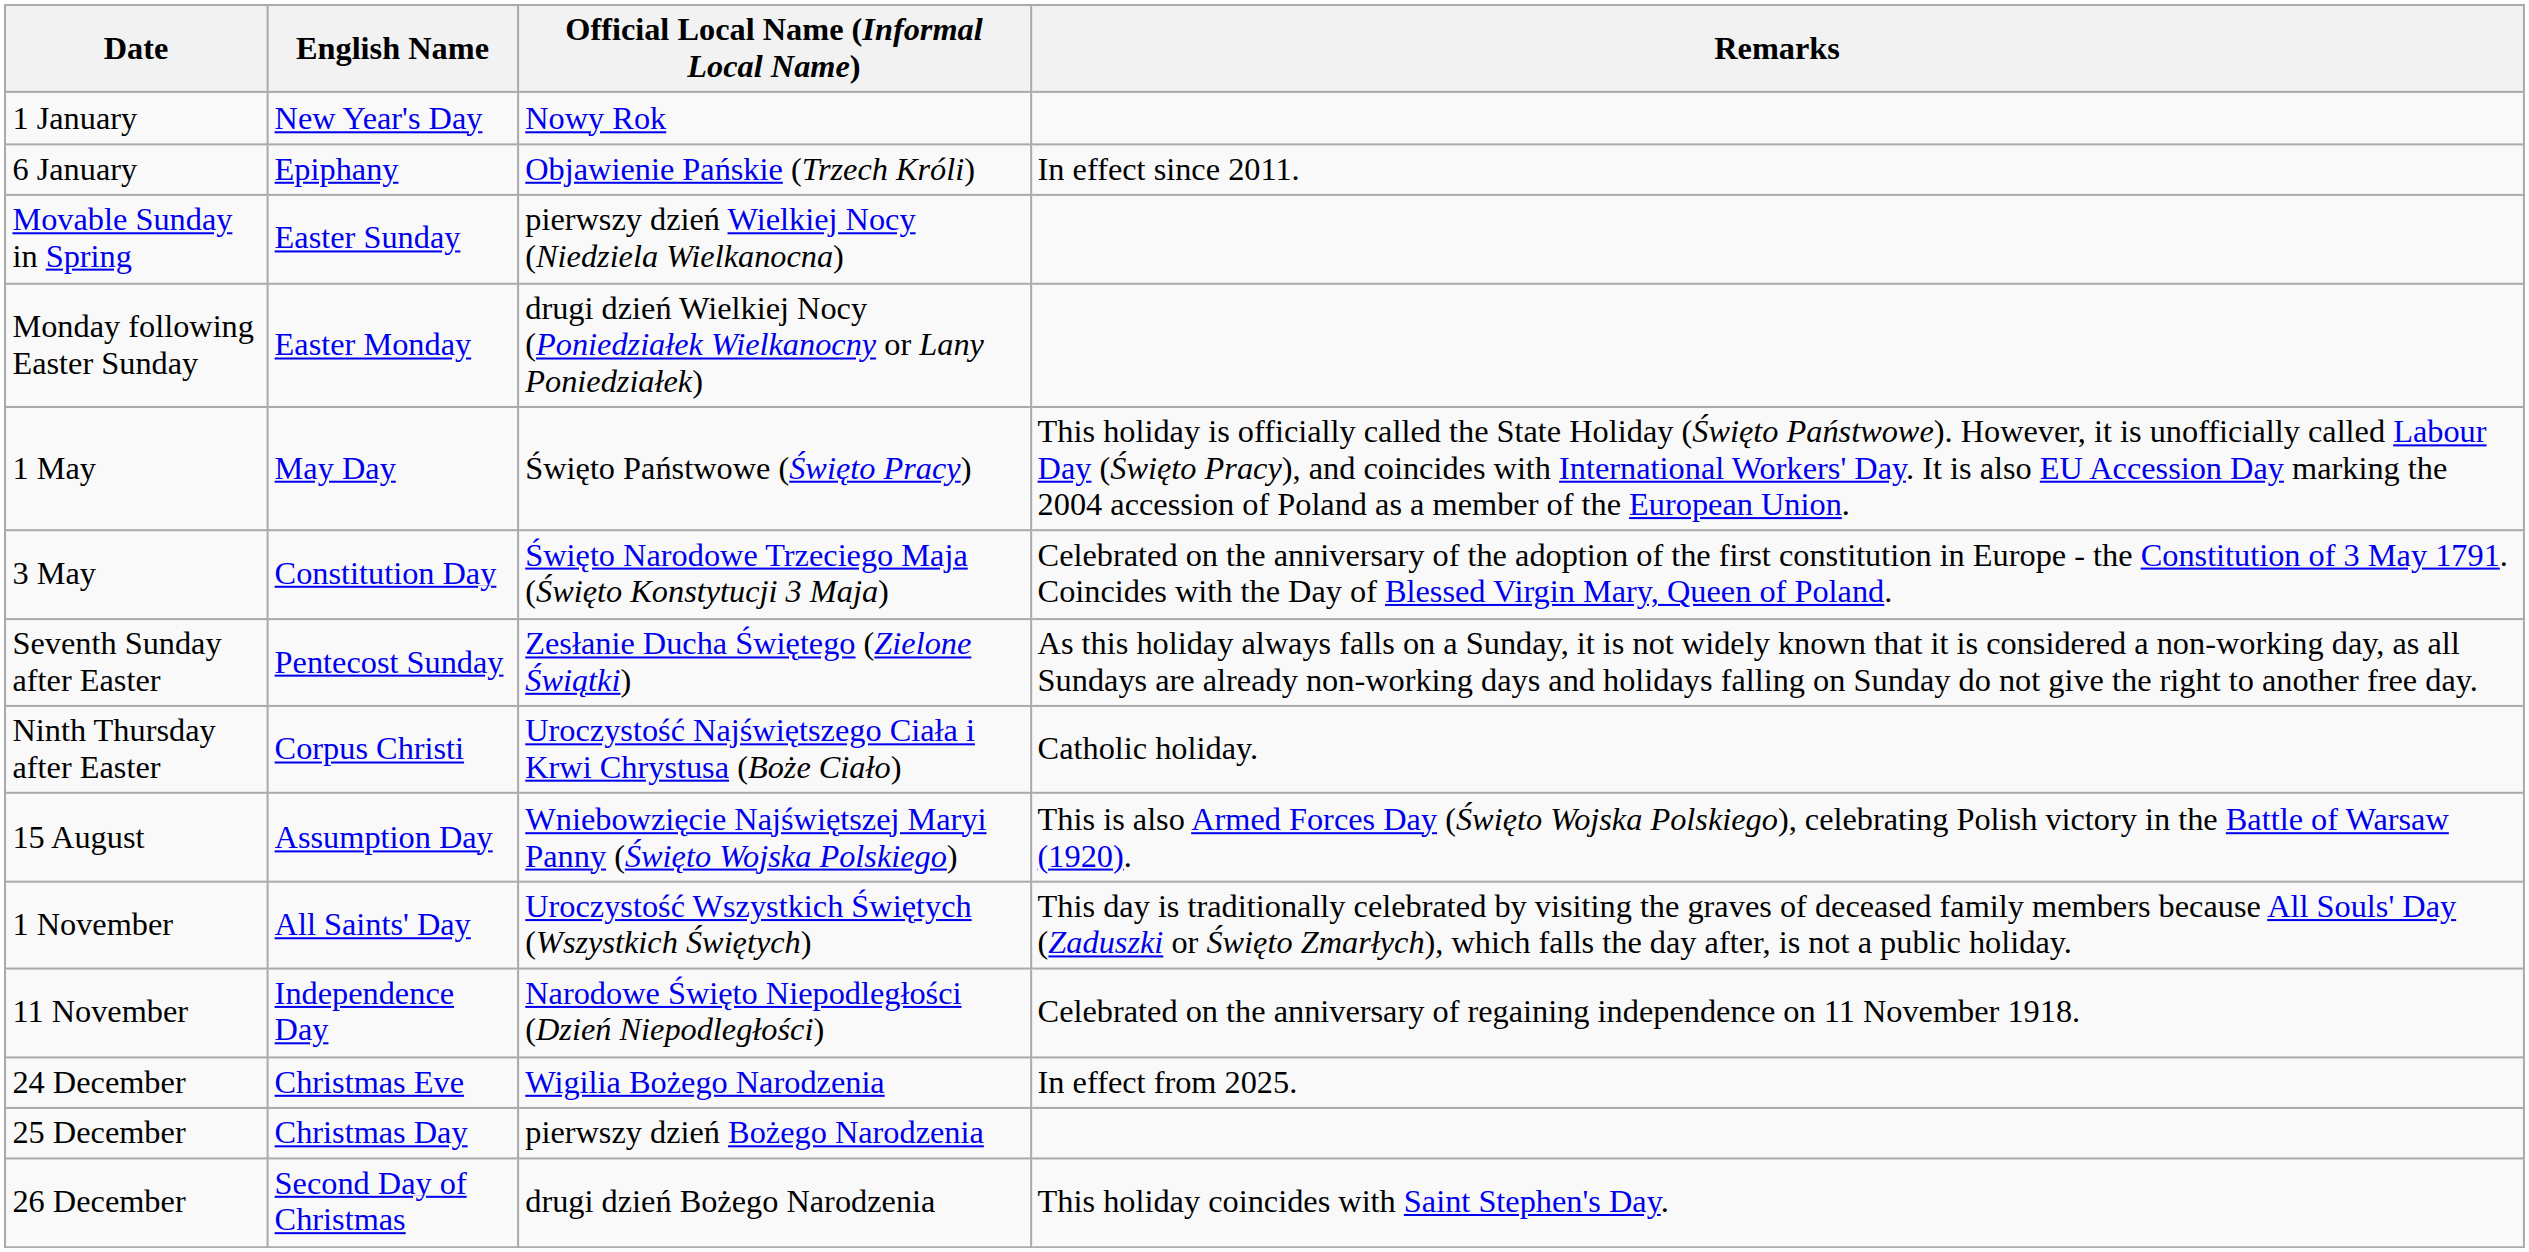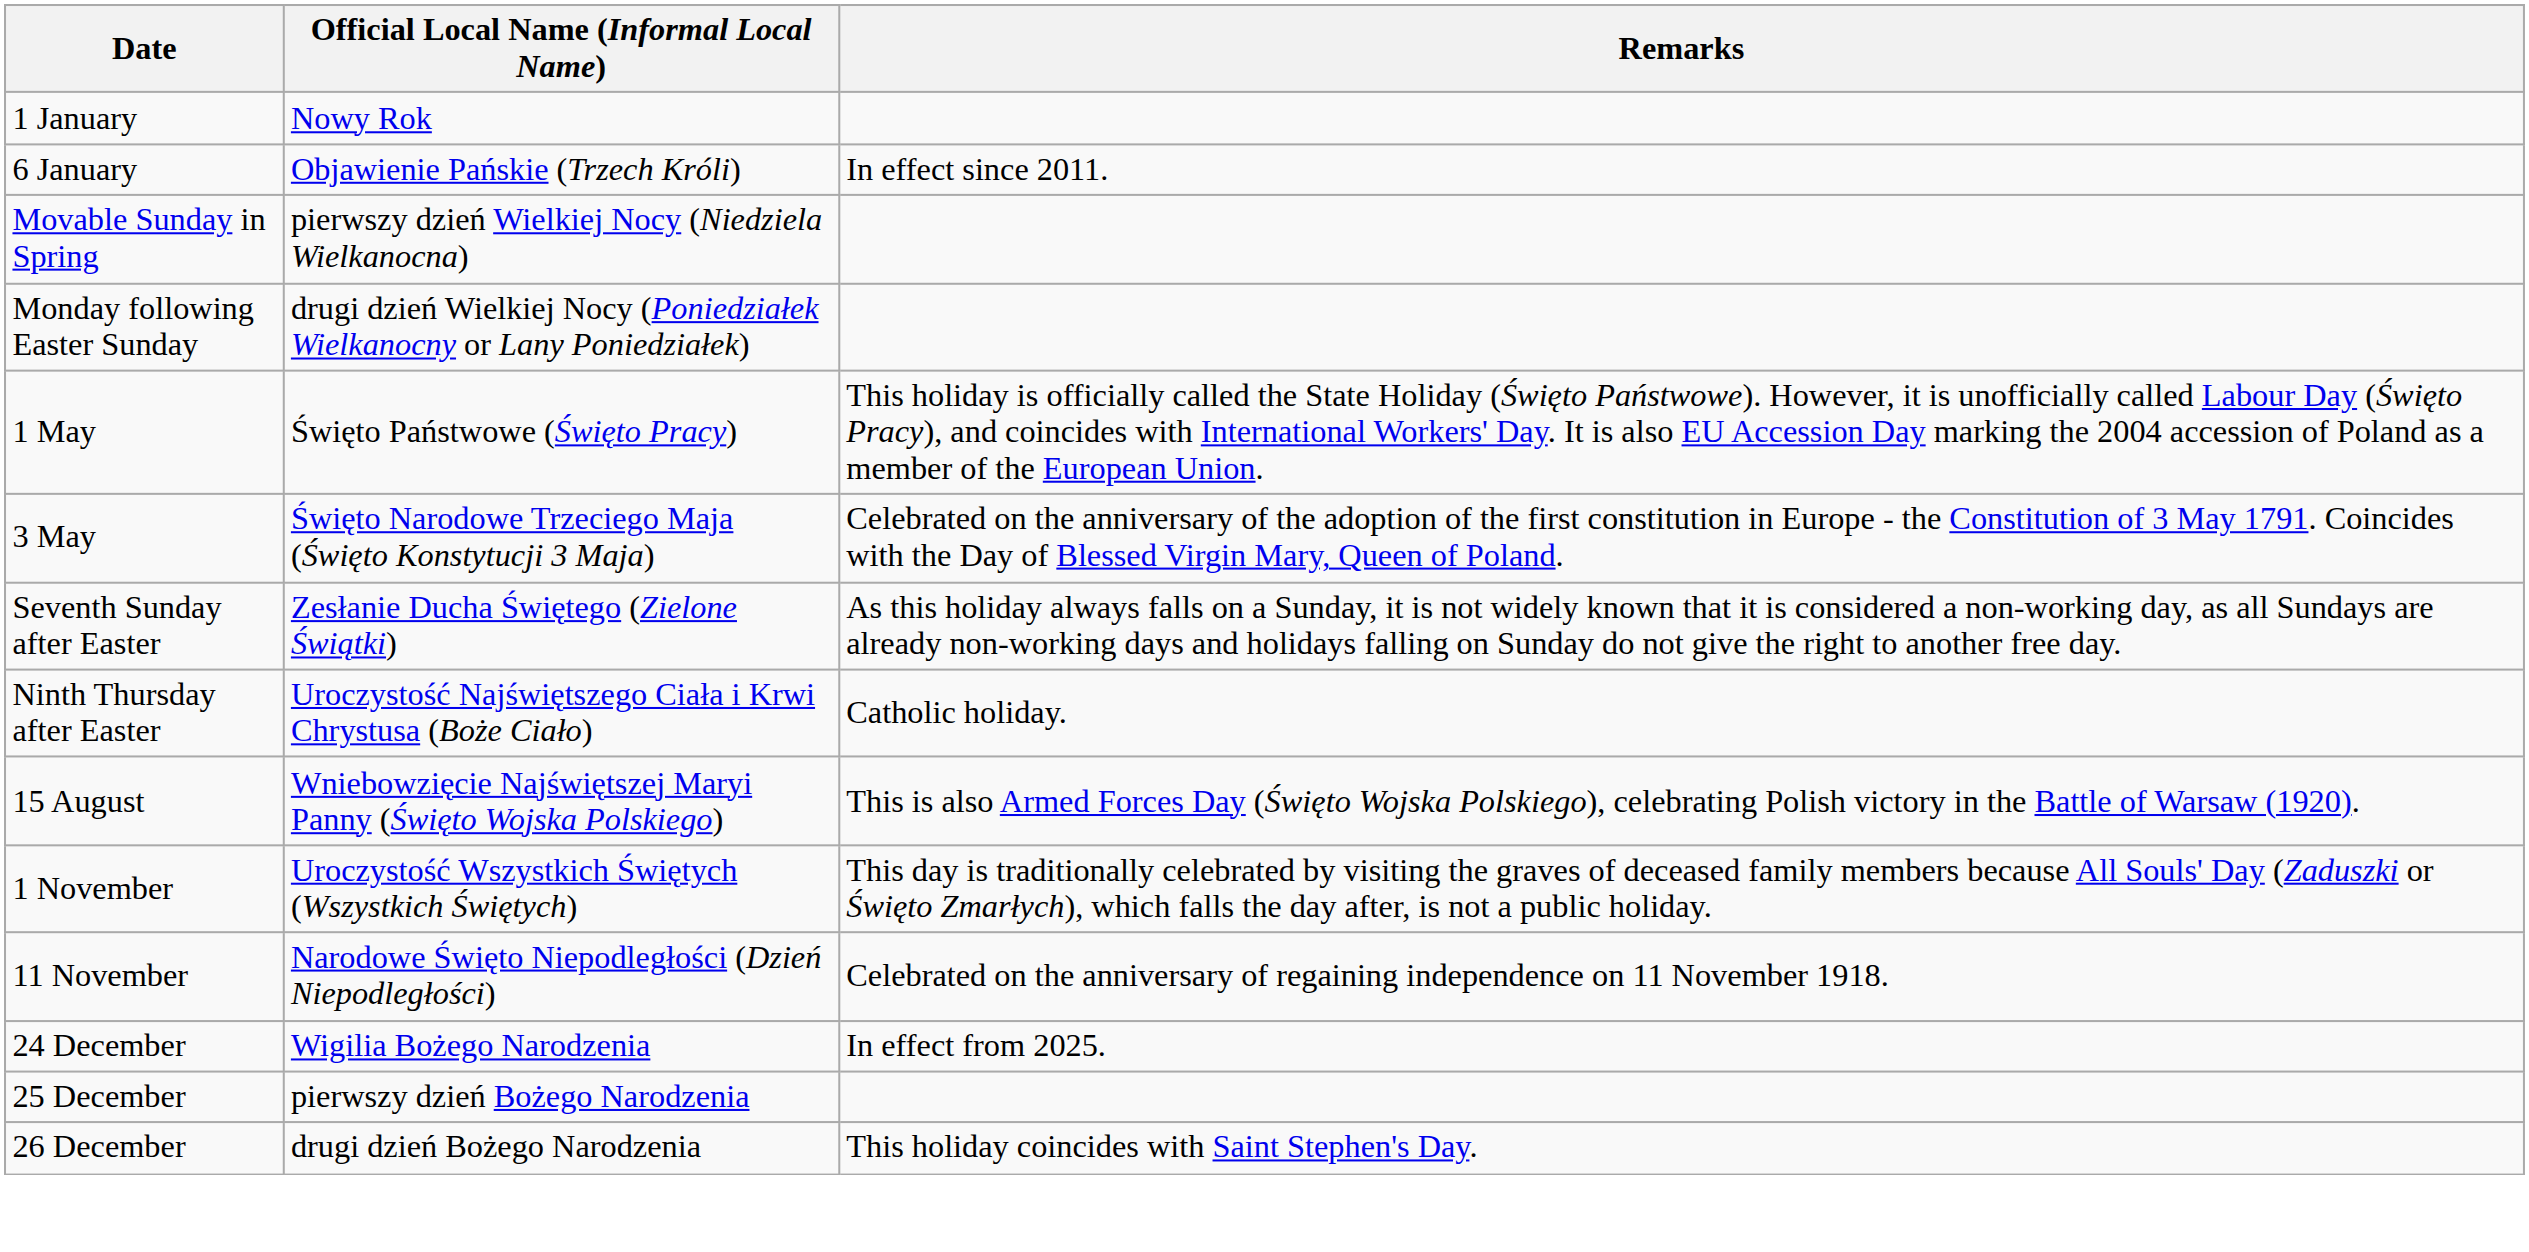 <table class="wikitable">
 <tr>
 <th>Date</th>
-<th>English Name</th>
 <th>Official Local Name (<em>Informal Local Name</em>)</th>
 <th>Remarks</th>
 </tr>
 <tr>
 <td>1 January</td>
-<td><a href='#'>New Year's Day</a></td>
 <td><a href='#'>Nowy Rok</a></td>
 <td></td>
 </tr>
 <tr>
 <td>6 January</td>
-<td><a href='#'>Epiphany</a></td>
 <td><a href='#'>Objawienie Pańskie</a> (<em>Trzech Króli</em>)</td>
 <td>In effect since 2011.</td>
 </tr>
 <tr>
 <td><a href='#'>Movable Sunday</a> in <a href='#'>Spring</a></td>
-<td><a href='#'>Easter Sunday</a></td>
 <td>pierwszy dzień <a href='#'>Wielkiej Nocy</a> (<em>Niedziela Wielkanocna</em>)</td>
 <td></td>
 </tr>
 <tr>
 <td>Monday following Easter Sunday</td>
-<td><a href='#'>Easter Monday</a></td>
 <td>drugi dzień Wielkiej Nocy (<em><a href='#'>Poniedziałek Wielkanocny</a></em> or <em>Lany Poniedziałek</em>)</td>
 <td></td>
 </tr>
 <tr>
 <td>1 May</td>
-<td><a href='#'>May Day</a></td>
 <td>Święto Państwowe (<em><a href='#'>Święto Pracy</a></em>)</td>
 <td>This holiday is officially called the State Holiday (<em>Święto Państwowe</em>). However, it is unofficially called <a href='#'>Labour Day</a> (<em>Święto Pracy</em>), and coincides with <a href='#'>International Workers' Day</a>. It is also <a href='#'>EU Accession Day</a> marking the 2004 accession of Poland as a member of the <a href='#'>European Union</a>.</td>
 </tr>
 <tr>
 <td>3 May</td>
-<td><a href='#'>Constitution Day</a></td>
 <td><a href='#'>Święto Narodowe Trzeciego Maja</a> (<em>Święto Konstytucji 3 Maja</em>)</td>
 <td>Celebrated on the anniversary of the adoption of the first constitution in Europe - the <a href='#'>Constitution of 3 May 1791</a>. Coincides with the Day of <a href='#'>Blessed Virgin Mary, Queen of Poland</a>.</td>
 </tr>
 <tr>
 <td>Seventh Sunday after Easter</td>
-<td><a href='#'>Pentecost Sunday</a></td>
 <td><a href='#'>Zesłanie Ducha Świętego</a> (<em><a href='#'>Zielone Świątki</a></em>)</td>
 <td>As this holiday always falls on a Sunday, it is not widely known that it is considered a non-working day, as all Sundays are already non-working days and holidays falling on Sunday do not give the right to another free day.</td>
 </tr>
 <tr>
 <td>Ninth Thursday after Easter</td>
-<td><a href='#'>Corpus Christi</a></td>
 <td><a href='#'>Uroczystość Najświętszego Ciała i Krwi Chrystusa</a> (<em>Boże Ciało</em>)</td>
 <td>Catholic holiday.</td>
 </tr>
 <tr>
 <td>15 August</td>
-<td><a href='#'>Assumption Day</a></td>
 <td><a href='#'>Wniebowzięcie Najświętszej Maryi Panny</a> (<em><a href='#'>Święto Wojska Polskiego</a></em>)</td>
 <td>This is also <a href='#'>Armed Forces Day</a> (<em>Święto Wojska Polskiego</em>), celebrating Polish victory in the <a href='#'>Battle of Warsaw (1920)</a>.</td>
 </tr>
 <tr>
 <td>1 November</td>
-<td><a href='#'>All Saints' Day</a></td>
 <td><a href='#'>Uroczystość Wszystkich Świętych</a> (<em>Wszystkich Świętych</em>)</td>
 <td>This day is traditionally celebrated by visiting the graves of deceased family members because <a href='#'>All Souls' Day</a> (<em><a href='#'>Zaduszki</a></em> or <em>Święto Zmarłych</em>), which falls the day after, is not a public holiday.</td>
 </tr>
 <tr>
 <td>11 November</td>
-<td><a href='#'>Independence Day</a></td>
 <td><a href='#'>Narodowe Święto Niepodległości</a> (<em>Dzień Niepodległości</em>)</td>
 <td>Celebrated on the anniversary of regaining independence on 11 November 1918.</td>
 </tr>
 <tr>
 <td>24 December</td>
-<td><a href='#'>Christmas Eve</a></td>
 <td><a href='#'>Wigilia Bożego Narodzenia</a></td>
 <td>In effect from 2025.</td>
 </tr>
 <tr>
 <td>25 December</td>
-<td><a href='#'>Christmas Day</a></td>
 <td>pierwszy dzień <a href='#'>Bożego Narodzenia</a></td>
 <td></td>
 </tr>
 <tr>
 <td>26 December</td>
-<td><a href='#'>Second Day of Christmas</a></td>
 <td>drugi dzień Bożego Narodzenia</td>
 <td>This holiday coincides with <a href='#'>Saint Stephen's Day</a>.</td>
 </tr>
 </table>
